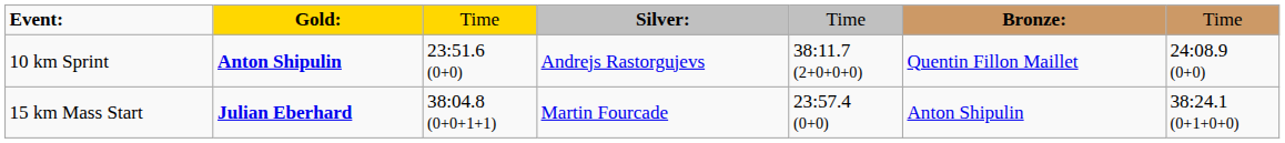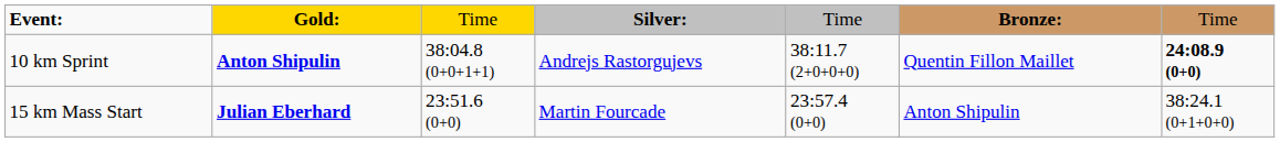 <table class="wikitable" width=85%>
 <tr>
 <td><strong>Event:</strong></td>
 <td style="text-align:center;background-color:gold;"><strong>Gold:</strong></td>
 <td style="text-align:center;background-color:gold;">Time</td>
 <td style="text-align:center;background-color:silver;"><strong>Silver:</strong></td>
 <td style="text-align:center;background-color:silver;">Time</td>
 <td style="text-align:center;background-color:#CC9966;"><strong>Bronze:</strong></td>
 <td style="text-align:center;background-color:#CC9966;">Time</td>
 </tr>
 <tr>
 <td>10 km Sprint<br> </td>
 <td><strong><a href='#'>Anton Shipulin</a></strong><br><small></small></td>
-<td>23:51.6<br><small>(0+0)</small></td>
+<td>38:04.8<br><small>(0+0+1+1)</small></td>
 <td><a href='#'>Andrejs Rastorgujevs</a><br><small></small></td>
 <td>38:11.7<br><small>(2+0+0+0)</small></td>
 <td><a href='#'>Quentin Fillon Maillet</a><br><small></small></td>
-<td>24:08.9<br><small>(0+0)</small></td>
+<td><strong>24:08.9<br><small>(0+0)</small></strong></td>
 </tr>
 <tr>
 <td>15 km Mass Start<br>  </td>
 <td><strong><a href='#'>Julian Eberhard</a></strong><br><small></small></td>
-<td>38:04.8<br><small>(0+0+1+1)</small></td>
+<td>23:51.6<br><small>(0+0)</small></td>
 <td><a href='#'>Martin Fourcade</a><br><small></small></td>
 <td>23:57.4<br><small>(0+0)</small></td>
 <td><a href='#'>Anton Shipulin</a><br><small></small></td>
 <td>38:24.1<br><small>(0+1+0+0)</small></td>
 </tr>
 </table>
